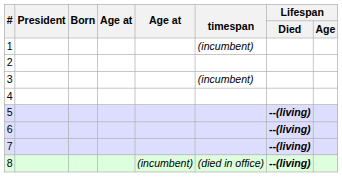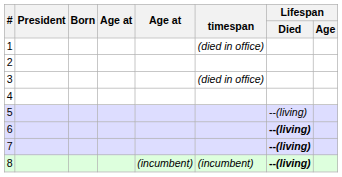 <table class="sortable wikitable">
 <tr>
 <th rowspan=2><abbr>#</abbr></th>
 <th rowspan=2>President</th>
 <th rowspan=2>Born</th>
 <th rowspan=2>Age at<br></th>
 <th rowspan=2>Age at<br></th>
 <th rowspan=2><br>timespan</th>
 <th colspan=2>Lifespan</th>
 </tr>
 <tr>
 <th>Died</th>
 <th>Age</th>
 </tr>
 <tr style="text-align: left; background:#FFFFFF">
 <td>1</td>
 <td data-sort-value="Chiang Kai-shek"></td>
 <td></td>
 <td><br></td>
 <td><br></td>
-<td><em>(incumbent)</em></td>
+<td><em>(died in office)</em></td>
 <td></td>
 <td></td>
 </tr>
 <tr style="text-align: left; background:#FFFFFF">
 <td>2</td>
 <td data-sort-value="Yen"></td>
 <td></td>
 <td><br></td>
 <td><br></td>
 <td></td>
 <td></td>
 <td></td>
 </tr>
 <tr style="text-align: left; background:#FFFFFF">
 <td>3</td>
 <td data-sort-value="Chiang Ching-kuo"></td>
 <td></td>
 <td><br></td>
 <td><br></td>
-<td><em>(incumbent)</em></td>
+<td><em>(died in office)</em></td>
 <td></td>
 <td></td>
 </tr>
 <tr style="text-align: left; background:#FFFFFF">
 <td>4</td>
 <td data-sort-value="Lee"></td>
 <td></td>
 <td><br></td>
 <td><br></td>
 <td></td>
 <td></td>
 <td></td>
 </tr>
 <tr style="text-align: left; background:#ddf">
 <td>5</td>
 <td data-sort-value="Chen"></td>
 <td></td>
 <td><br></td>
 <td><br></td>
 <td><em></em></td>
-<td><strong><span>--</span><em>(living)</em></strong></td>
+<td><span>--</span><em>(living)</em></td>
 <td><em></em></td>
 </tr>
 <tr style="text-align: left; background:#ddf">
 <td>6</td>
 <td data-sort-value="Ma"></td>
 <td></td>
 <td><br></td>
 <td><br></td>
 <td><em></em></td>
 <td><strong><span>--</span><em>(living)</em></strong></td>
 <td><em></em></td>
 </tr>
 <tr style="text-align: left; background:#ddf">
 <td>7</td>
 <td data-sort-value="Tsai"></td>
 <td></td>
 <td><br></td>
 <td><br></td>
 <td><em></em></td>
 <td><strong><span>--</span><em>(living)</em></strong></td>
 <td><em></em></td>
 </tr>
 <tr style="text-align: left; background:#dfd">
 <td>8</td>
 <td data-sort-value="Lai"></td>
 <td></td>
 <td><br></td>
 <td><span></span><em>(incumbent)</em></td>
-<td><em>(died in office)</em></td>
+<td><em>(incumbent)</em></td>
 <td><strong><span>--</span><em>(living)</em></strong></td>
 <td><em></em></td>
 </tr>
 </table>
